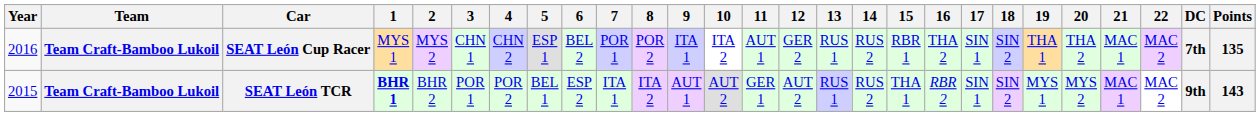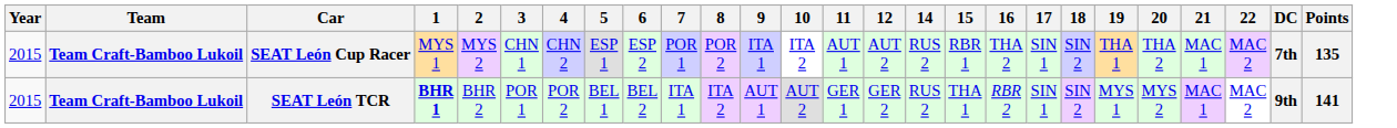 <table class="wikitable" style="text-align:center; font-size:85%">
 <tr>
 <th>Year</th>
 <th>Team</th>
 <th>Car</th>
 <th>1</th>
 <th>2</th>
 <th>3</th>
 <th>4</th>
 <th>5</th>
 <th>6</th>
 <th>7</th>
 <th>8</th>
 <th>9</th>
 <th>10</th>
 <th>11</th>
 <th>12</th>
-<th>13</th>
 <th>14</th>
 <th>15</th>
 <th>16</th>
 <th>17</th>
 <th>18</th>
 <th>19</th>
 <th>20</th>
 <th>21</th>
 <th>22</th>
 <th>DC</th>
 <th>Points</th>
 </tr>
 <tr>
-<td><a href='#'>2016</a></td>
+<td><a href='#'>2015</a></td>
 <th nowrap><a href='#'>Team Craft-Bamboo Lukoil</a></th>
 <th nowrap><a href='#'>SEAT León</a> Cup Racer</th>
 <td style="background:#FFDF9F;"><a href='#'>MYS<br>1</a><br></td>
 <td style="background:#EFCFFF;"><a href='#'>MYS<br>2</a><br></td>
 <td style="background:#DFFFDF;"><a href='#'>CHN<br>1</a><br></td>
 <td style="background:#CFCFFF;"><a href='#'>CHN<br>2</a><br></td>
 <td style="background:#DFDFDF;"><a href='#'>ESP<br>1</a><br></td>
-<td style="background:#DFFFDF;"><a href='#'>BEL<br>2</a><br></td>
+<td style="background:#DFFFDF;"><a href='#'>ESP<br>2</a><br></td>
 <td style="background:#CFCFFF;"><a href='#'>POR<br>1</a><br></td>
 <td style="background:#EFCFFF;"><a href='#'>POR<br>2</a><br></td>
 <td style="background:#CFCFFF;"><a href='#'>ITA<br>1</a><br></td>
 <td style="background:#FFFFFF;"><a href='#'>ITA<br>2</a><br></td>
 <td style="background:#DFFFDF;"><a href='#'>AUT<br>1</a><br></td>
-<td style="background:#DFFFDF;"><a href='#'>GER<br>2</a><br></td>
-<td style="background:#DFFFDF;"><a href='#'>RUS<br>1</a><br></td>
+<td style="background:#DFFFDF;"><a href='#'>AUT<br>2</a><br></td>
 <td style="background:#DFFFDF;"><a href='#'>RUS<br>2</a><br></td>
 <td style="background:#DFFFDF;"><a href='#'>RBR<br>1</a><br></td>
 <td style="background:#DFFFDF;"><a href='#'>THA<br>2</a><br></td>
 <td style="background:#DFFFDF;"><a href='#'>SIN<br>1</a><br></td>
 <td style="background:#CFCFFF;"><a href='#'>SIN<br>2</a><br></td>
 <td style="background:#FFDF9F;"><a href='#'>THA<br>1</a><br></td>
 <td style="background:#DFFFDF;"><a href='#'>THA<br>2</a><br></td>
 <td style="background:#DFFFDF;"><a href='#'>MAC<br>1</a><br></td>
 <td style="background:#EFCFFF;"><a href='#'>MAC<br>2</a><br></td>
 <th>7th</th>
 <th>135</th>
 </tr>
 <tr>
 <td><a href='#'>2015</a></td>
 <th nowrap><a href='#'>Team Craft-Bamboo Lukoil</a></th>
 <th nowrap><a href='#'>SEAT León</a> TCR</th>
 <td style="background:#DFFFDF;"><strong><a href='#'>BHR<br>1</a></strong><br></td>
 <td style="background:#DFFFDF;"><a href='#'>BHR<br>2</a><br></td>
 <td style="background:#DFFFDF;"><a href='#'>POR<br>1</a><br></td>
 <td style="background:#DFFFDF;"><a href='#'>POR<br>2</a><br></td>
 <td style="background:#DFFFDF;"><a href='#'>BEL<br>1</a><br></td>
-<td style="background:#DFFFDF;"><a href='#'>ESP<br>2</a><br></td>
+<td style="background:#DFFFDF;"><a href='#'>BEL<br>2</a><br></td>
 <td style="background:#DFFFDF;"><a href='#'>ITA<br>1</a><br></td>
 <td style="background:#EFCFFF;"><a href='#'>ITA<br>2</a><br></td>
 <td style="background:#EFCFFF;"><a href='#'>AUT<br>1</a><br></td>
 <td style="background:#DFDFDF;"><a href='#'>AUT<br>2</a><br></td>
 <td style="background:#DFFFDF;"><a href='#'>GER<br>1</a><br></td>
-<td style="background:#DFFFDF;"><a href='#'>AUT<br>2</a><br></td>
-<td style="background:#CFCFFF;"><a href='#'>RUS<br>1</a><br></td>
+<td style="background:#DFFFDF;"><a href='#'>GER<br>2</a><br></td>
 <td style="background:#DFFFDF;"><a href='#'>RUS<br>2</a><br></td>
 <td style="background:#DFFFDF;"><a href='#'>THA<br>1</a><br></td>
 <td style="background:#DFFFDF;"><em><a href='#'>RBR<br>2</a></em><br></td>
 <td style="background:#DFFFDF;"><a href='#'>SIN<br>1</a><br></td>
 <td style="background:#EFCFFF;"><a href='#'>SIN<br>2</a><br></td>
 <td style="background:#DFFFDF;"><a href='#'>MYS<br>1</a><br></td>
 <td style="background:#DFFFDF;"><a href='#'>MYS<br>2</a><br></td>
 <td style="background:#EFCFFF;"><a href='#'>MAC<br>1</a><br></td>
 <td style="background:#FFFFFF;"><a href='#'>MAC<br>2</a><br></td>
 <th>9th</th>
-<th>143</th>
+<th>141</th>
 </tr>
 </table>
